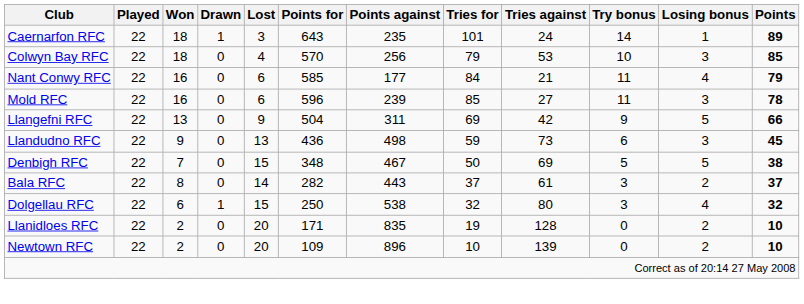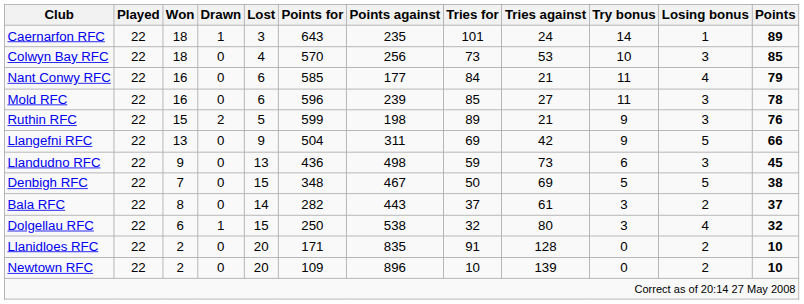 <table class="wikitable" style="text-align: center;">
 <tr>
 <th>Club</th>
 <th>Played</th>
 <th>Won</th>
 <th>Drawn</th>
 <th>Lost</th>
 <th>Points for</th>
 <th>Points against</th>
 <th>Tries for</th>
 <th>Tries against</th>
 <th>Try bonus</th>
 <th>Losing bonus</th>
 <th>Points</th>
 </tr>
 <tr>
 <td align=left><a href='#'>Caernarfon RFC</a></td>
 <td>22</td>
 <td>18</td>
 <td>1</td>
 <td>3</td>
 <td>643</td>
 <td>235</td>
 <td>101</td>
 <td>24</td>
 <td>14</td>
 <td>1</td>
 <td><strong>89</strong></td>
 </tr>
 <tr>
 <td align=left><a href='#'>Colwyn Bay RFC</a></td>
 <td>22</td>
 <td>18</td>
 <td>0</td>
 <td>4</td>
 <td>570</td>
 <td>256</td>
-<td>79</td>
+<td>73</td>
 <td>53</td>
 <td>10</td>
 <td>3</td>
 <td><strong>85</strong></td>
 </tr>
 <tr>
 <td align=left><a href='#'>Nant Conwy RFC</a></td>
 <td>22</td>
 <td>16</td>
 <td>0</td>
 <td>6</td>
 <td>585</td>
 <td>177</td>
 <td>84</td>
 <td>21</td>
 <td>11</td>
 <td>4</td>
 <td><strong>79</strong></td>
 </tr>
 <tr>
 <td align=left><a href='#'>Mold RFC</a></td>
 <td>22</td>
 <td>16</td>
 <td>0</td>
 <td>6</td>
 <td>596</td>
 <td>239</td>
 <td>85</td>
 <td>27</td>
 <td>11</td>
 <td>3</td>
 <td><strong>78</strong></td>
+</tr>
+<tr>
+<td align=left><a href='#'>Ruthin RFC</a></td>
+<td>22</td>
+<td>15</td>
+<td>2</td>
+<td>5</td>
+<td>599</td>
+<td>198</td>
+<td>89</td>
+<td>21</td>
+<td>9</td>
+<td>3</td>
+<td><strong>76</strong></td>
 </tr>
 <tr>
 <td align=left><a href='#'>Llangefni RFC</a></td>
 <td>22</td>
 <td>13</td>
 <td>0</td>
 <td>9</td>
 <td>504</td>
 <td>311</td>
 <td>69</td>
 <td>42</td>
 <td>9</td>
 <td>5</td>
 <td><strong>66</strong></td>
 </tr>
 <tr>
 <td align=left><a href='#'>Llandudno RFC</a></td>
 <td>22</td>
 <td>9</td>
 <td>0</td>
 <td>13</td>
 <td>436</td>
 <td>498</td>
 <td>59</td>
 <td>73</td>
 <td>6</td>
 <td>3</td>
 <td><strong>45</strong></td>
 </tr>
 <tr>
 <td align=left><a href='#'>Denbigh RFC</a></td>
 <td>22</td>
 <td>7</td>
 <td>0</td>
 <td>15</td>
 <td>348</td>
 <td>467</td>
 <td>50</td>
 <td>69</td>
 <td>5</td>
 <td>5</td>
 <td><strong>38</strong></td>
 </tr>
 <tr>
 <td align=left><a href='#'>Bala RFC</a></td>
 <td>22</td>
 <td>8</td>
 <td>0</td>
 <td>14</td>
 <td>282</td>
 <td>443</td>
 <td>37</td>
 <td>61</td>
 <td>3</td>
 <td>2</td>
 <td><strong>37</strong></td>
 </tr>
 <tr>
 <td align=left><a href='#'>Dolgellau RFC</a></td>
 <td>22</td>
 <td>6</td>
 <td>1</td>
 <td>15</td>
 <td>250</td>
 <td>538</td>
 <td>32</td>
 <td>80</td>
 <td>3</td>
 <td>4</td>
 <td><strong>32</strong></td>
 </tr>
 <tr>
 <td align=left><a href='#'>Llanidloes RFC</a></td>
 <td>22</td>
 <td>2</td>
 <td>0</td>
 <td>20</td>
 <td>171</td>
 <td>835</td>
-<td>19</td>
+<td>91</td>
 <td>128</td>
 <td>0</td>
 <td>2</td>
 <td><strong>10</strong></td>
 </tr>
 <tr>
 <td align=left><a href='#'>Newtown RFC</a></td>
 <td>22</td>
 <td>2</td>
 <td>0</td>
 <td>20</td>
 <td>109</td>
 <td>896</td>
 <td>10</td>
 <td>139</td>
 <td>0</td>
 <td>2</td>
 <td><strong>10</strong></td>
 </tr>
 <tr>
 <td colspan="12" align="right"><small>Correct as of 20:14 27 May 2008</small></td>
 </tr>
 </table>
